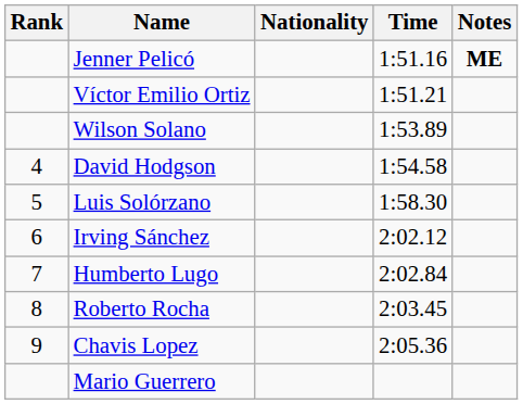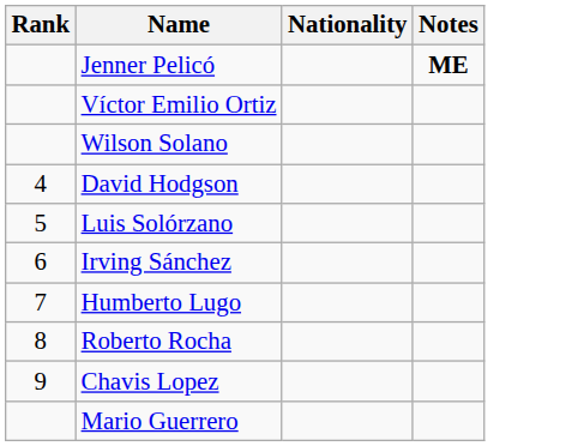 <table class="wikitable sortable" style="text-align:center">
 <tr>
 <th>Rank</th>
 <th>Name</th>
 <th>Nationality</th>
-<th>Time</th>
 <th>Notes</th>
 </tr>
 <tr>
 <td></td>
 <td align=left><a href='#'>Jenner Pelicó</a></td>
 <td align=left></td>
-<td>1:51.16</td>
 <td><strong>ME</strong></td>
 </tr>
 <tr>
 <td></td>
 <td align=left><a href='#'>Víctor Emilio Ortiz</a></td>
 <td align=left></td>
-<td>1:51.21</td>
 <td></td>
 </tr>
 <tr>
 <td></td>
 <td align=left><a href='#'>Wilson Solano</a></td>
 <td align=left></td>
-<td>1:53.89</td>
 <td></td>
 </tr>
 <tr>
 <td>4</td>
 <td align=left><a href='#'>David Hodgson</a></td>
 <td align=left></td>
-<td>1:54.58</td>
 <td></td>
 </tr>
 <tr>
 <td>5</td>
 <td align=left><a href='#'>Luis Solórzano</a></td>
 <td align=left></td>
-<td>1:58.30</td>
 <td></td>
 </tr>
 <tr>
 <td>6</td>
 <td align=left><a href='#'>Irving Sánchez</a></td>
 <td align=left></td>
-<td>2:02.12</td>
 <td></td>
 </tr>
 <tr>
 <td>7</td>
 <td align=left><a href='#'>Humberto Lugo</a></td>
 <td align=left></td>
-<td>2:02.84</td>
 <td></td>
 </tr>
 <tr>
 <td>8</td>
 <td align=left><a href='#'>Roberto Rocha</a></td>
 <td align=left></td>
-<td>2:03.45</td>
 <td></td>
 </tr>
 <tr>
 <td>9</td>
 <td align=left><a href='#'>Chavis Lopez</a></td>
 <td align=left></td>
-<td>2:05.36</td>
 <td></td>
 </tr>
 <tr>
 <td></td>
 <td align=left><a href='#'>Mario Guerrero</a></td>
 <td align=left></td>
 <td></td>
-<td></td>
 </tr>
 </table>
